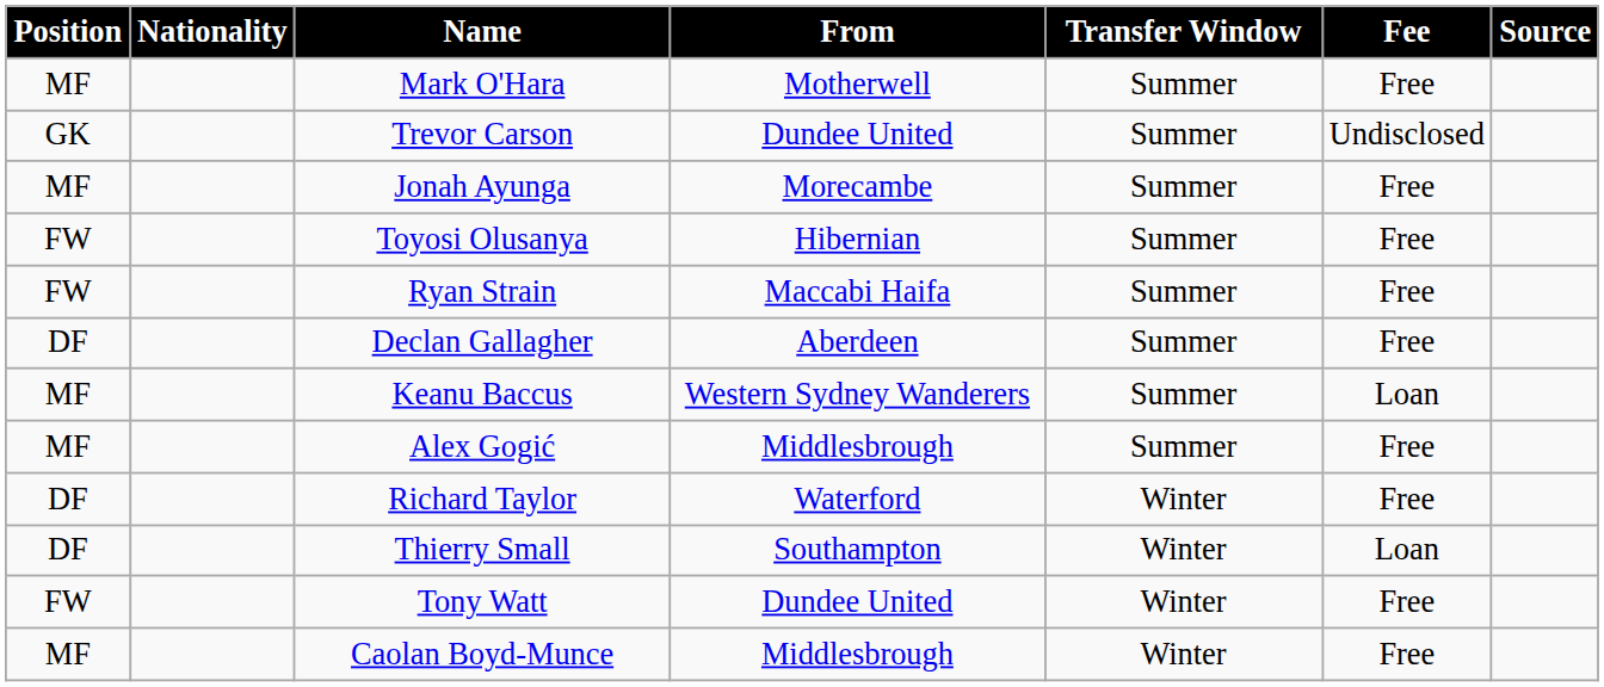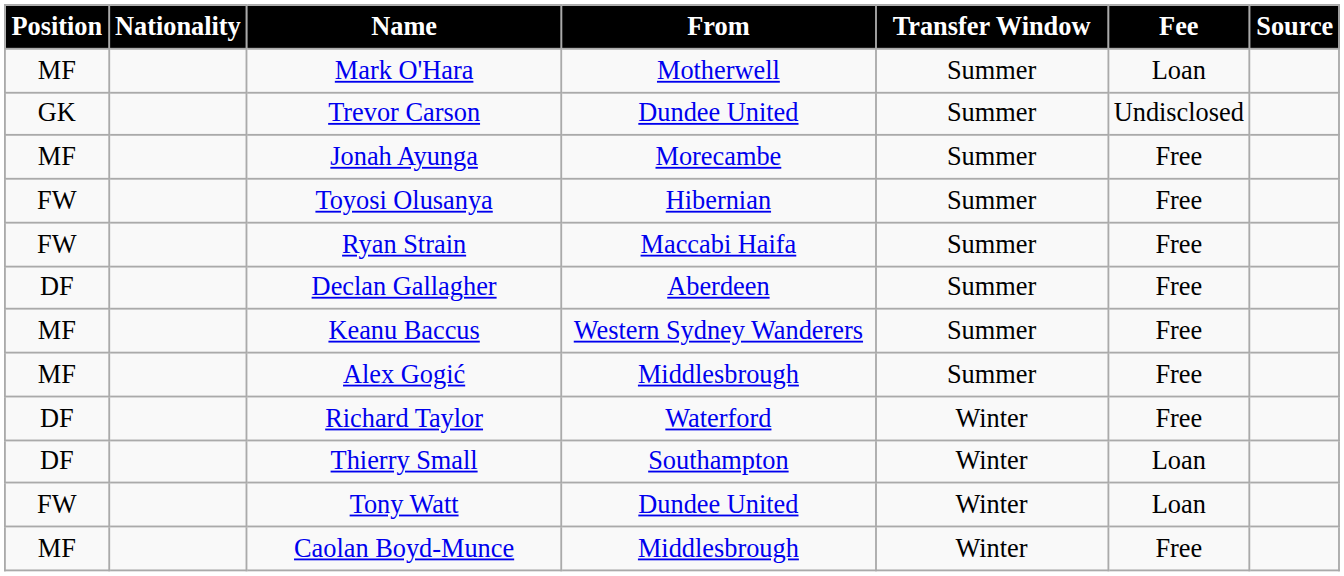 <table class="wikitable"  style="text-align:center; font-size:90%; ">
 <tr>
 <th style="background:#000000; color:white; width:50px;">Position</th>
 <th style="background:#000000; color:white; width:50px;">Nationality</th>
 <th style="background:#000000; color:white; width:165px;">Name</th>
 <th style="background:#000000; color:white; width:165px;">From</th>
 <th style="background:#000000; color:white; width:120px;">Transfer Window</th>
 <th style="background:#000000; color:white; width:70px;">Fee</th>
 <th style="background:#000000; color:white; width:25px;">Source</th>
 </tr>
 <tr>
 <td>MF</td>
 <td></td>
 <td><a href='#'>Mark O'Hara</a></td>
 <td><a href='#'>Motherwell</a></td>
 <td>Summer</td>
-<td>Free</td>
+<td>Loan</td>
 <td></td>
 </tr>
 <tr>
 <td>GK</td>
 <td></td>
 <td><a href='#'>Trevor Carson</a></td>
 <td><a href='#'>Dundee United</a></td>
 <td>Summer</td>
 <td>Undisclosed</td>
 <td></td>
 </tr>
 <tr>
 <td>MF</td>
 <td></td>
 <td><a href='#'>Jonah Ayunga</a></td>
 <td><a href='#'>Morecambe</a></td>
 <td>Summer</td>
 <td>Free</td>
 <td></td>
 </tr>
 <tr>
 <td>FW</td>
 <td></td>
 <td><a href='#'>Toyosi Olusanya</a></td>
 <td><a href='#'>Hibernian</a></td>
 <td>Summer</td>
 <td>Free</td>
 <td></td>
 </tr>
 <tr>
 <td>FW</td>
 <td></td>
 <td><a href='#'>Ryan Strain</a></td>
 <td><a href='#'>Maccabi Haifa</a></td>
 <td>Summer</td>
 <td>Free</td>
 <td></td>
 </tr>
 <tr>
 <td>DF</td>
 <td></td>
 <td><a href='#'>Declan Gallagher</a></td>
 <td><a href='#'>Aberdeen</a></td>
 <td>Summer</td>
 <td>Free</td>
 <td></td>
 </tr>
 <tr>
 <td>MF</td>
 <td></td>
 <td><a href='#'>Keanu Baccus</a></td>
 <td><a href='#'>Western Sydney Wanderers</a></td>
 <td>Summer</td>
-<td>Loan</td>
+<td>Free</td>
 <td></td>
 </tr>
 <tr>
 <td>MF</td>
 <td></td>
 <td><a href='#'>Alex Gogić</a></td>
 <td><a href='#'>Middlesbrough</a></td>
 <td>Summer</td>
 <td>Free</td>
 <td></td>
 </tr>
 <tr>
 <td>DF</td>
 <td></td>
 <td><a href='#'>Richard Taylor</a></td>
 <td><a href='#'>Waterford</a></td>
 <td>Winter</td>
 <td>Free</td>
 <td></td>
 </tr>
 <tr>
 <td>DF</td>
 <td></td>
 <td><a href='#'>Thierry Small</a></td>
 <td><a href='#'>Southampton</a></td>
 <td>Winter</td>
 <td>Loan</td>
 <td></td>
 </tr>
 <tr>
 <td>FW</td>
 <td></td>
 <td><a href='#'>Tony Watt</a></td>
 <td><a href='#'>Dundee United</a></td>
 <td>Winter</td>
-<td>Free</td>
+<td>Loan</td>
 <td></td>
 </tr>
 <tr>
 <td>MF</td>
 <td></td>
 <td><a href='#'>Caolan Boyd-Munce</a></td>
 <td><a href='#'>Middlesbrough</a></td>
 <td>Winter</td>
 <td>Free</td>
 <td></td>
 </tr>
 </table>
